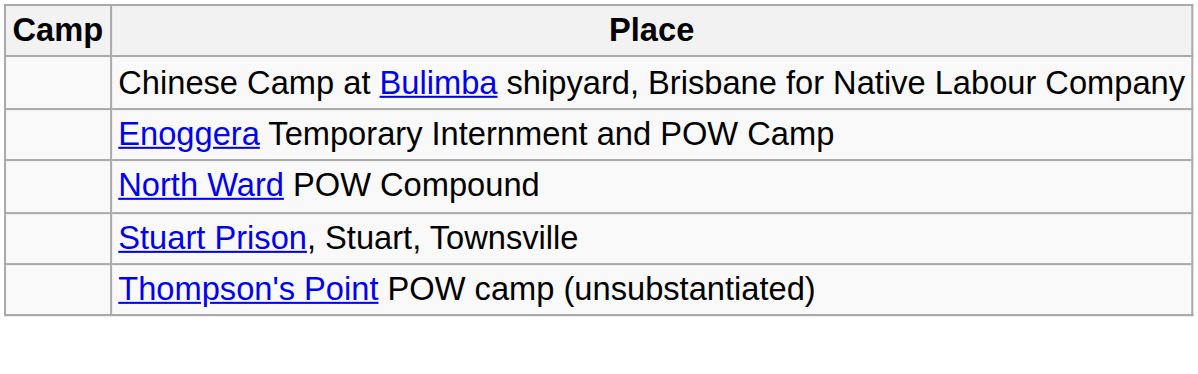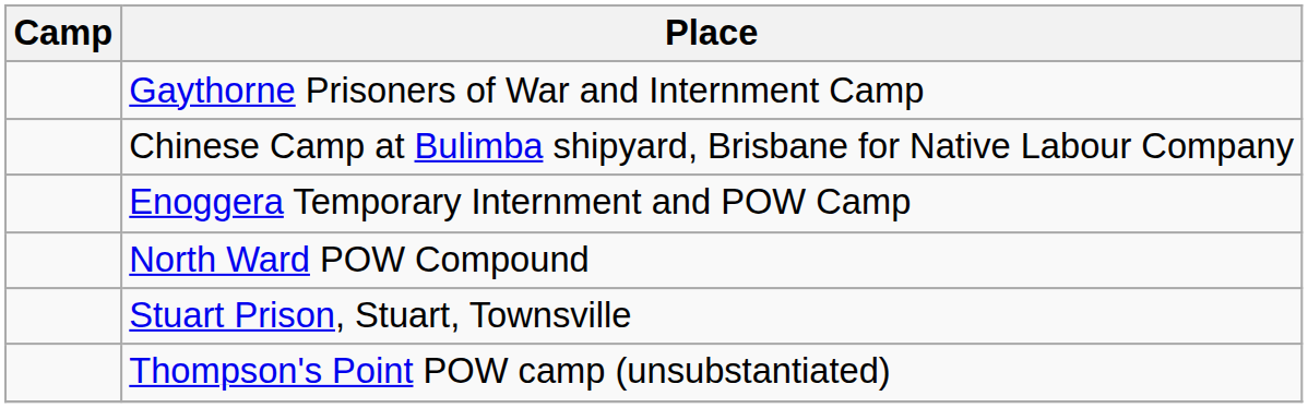 <table class="wikitable">
 <tr>
 <th>Camp</th>
 <th>Place</th>
+</tr>
+<tr>
+<td></td>
+<td><a href='#'>Gaythorne</a> Prisoners of War and Internment Camp</td>
 </tr>
 <tr>
 <td></td>
 <td>Chinese Camp at <a href='#'>Bulimba</a> shipyard, Brisbane for Native Labour Company</td>
 </tr>
 <tr>
 <td></td>
 <td><a href='#'>Enoggera</a> Temporary Internment and POW Camp</td>
 </tr>
 <tr>
 <td></td>
 <td><a href='#'>North Ward</a> POW Compound</td>
 </tr>
 <tr>
 <td></td>
 <td><a href='#'>Stuart Prison</a>, Stuart, Townsville</td>
 </tr>
 <tr>
 <td></td>
 <td><a href='#'>Thompson's Point</a> POW camp (unsubstantiated)</td>
 </tr>
 <tr>
 </tr>
 </table>
